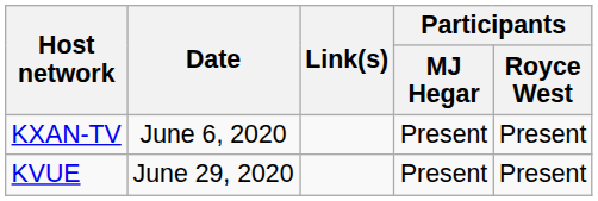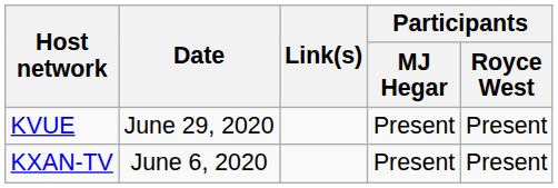 <table class="wikitable">
 <tr>
 <th rowspan="2">Host<br>network</th>
 <th rowspan="2">Date</th>
 <th rowspan="2">Link(s)</th>
 <th colspan="2">Participants</th>
 </tr>
 <tr>
 <th>MJ<br>Hegar</th>
 <th>Royce<br>West</th>
 </tr>
 <tr>
+<td><a href='#'>KVUE</a></td>
+<td>June 29, 2020</td>
+<td align="center"></td>
+<td>Present</td>
+<td>Present</td>
+</tr>
+<tr>
 <td align="center"><a href='#'>KXAN-TV</a></td>
 <td align="center">June 6, 2020</td>
 <td align="center"></td>
 <td align="center">Present</td>
 <td align="center">Present</td>
 </tr>
-<tr>
-<td><a href='#'>KVUE</a></td>
-<td>June 29, 2020</td>
-<td align="center"></td>
-<td>Present</td>
-<td>Present</td>
-</tr>
 </table>
